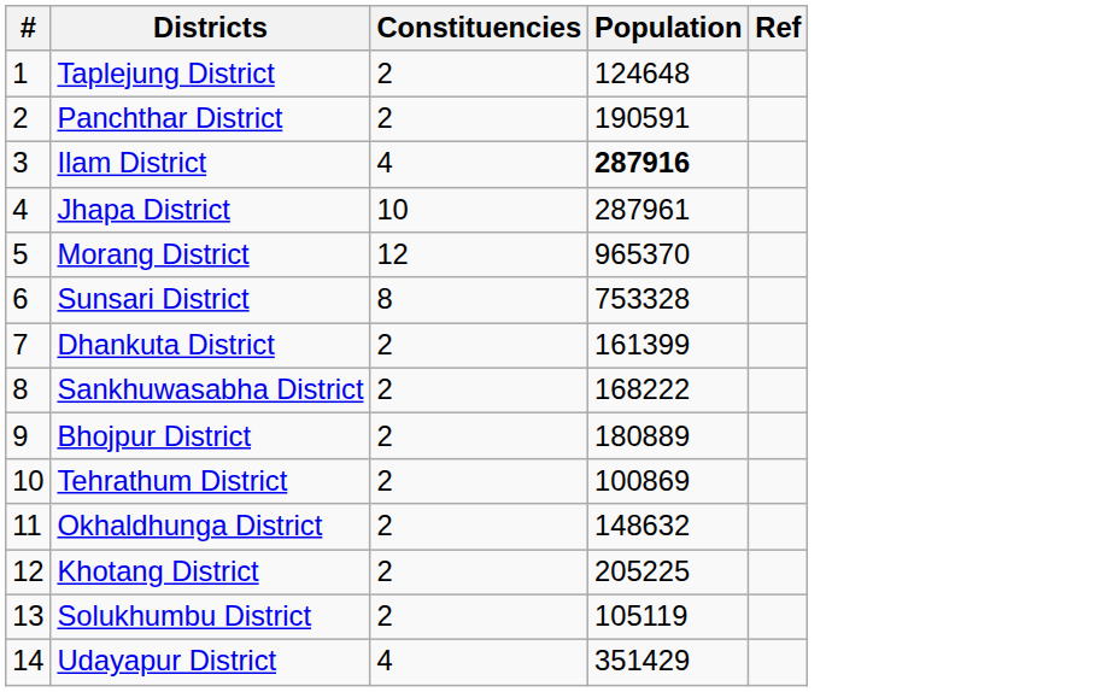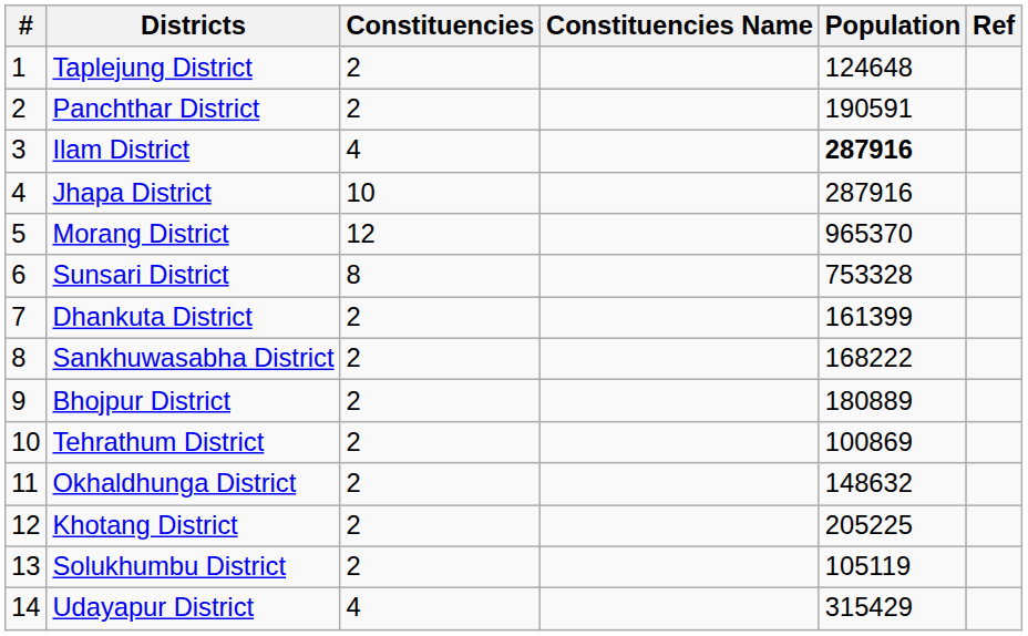 <table class="wikitable sortable">
 <tr>
 <th>#</th>
 <th>Districts</th>
 <th>Constituencies</th>
+<th>Constituencies Name</th>
 <th>Population</th>
 <th>Ref</th>
 </tr>
 <tr>
 <td>1</td>
 <td><a href='#'>Taplejung District</a></td>
 <td>2</td>
+<td></td>
 <td>124648</td>
 <td></td>
 </tr>
 <tr>
 <td>2</td>
 <td><a href='#'>Panchthar District</a></td>
 <td>2</td>
+<td></td>
 <td>190591</td>
 <td></td>
 </tr>
 <tr>
 <td>3</td>
 <td><a href='#'>Ilam District</a></td>
 <td>4</td>
+<td></td>
 <td><strong>287916</strong></td>
 <td></td>
 </tr>
 <tr>
 <td>4</td>
 <td><a href='#'>Jhapa District</a></td>
 <td>10</td>
-<td>287961</td>
+<td></td>
+<td>287916</td>
 <td></td>
 </tr>
 <tr>
 <td>5</td>
 <td><a href='#'>Morang District</a></td>
 <td>12</td>
+<td></td>
 <td>965370</td>
 <td></td>
 </tr>
 <tr>
 <td>6</td>
 <td><a href='#'>Sunsari District</a></td>
 <td>8</td>
+<td></td>
 <td>753328</td>
 <td></td>
 </tr>
 <tr>
 <td>7</td>
 <td><a href='#'>Dhankuta District</a></td>
 <td>2</td>
+<td></td>
 <td>161399</td>
 <td></td>
 </tr>
 <tr>
 <td>8</td>
 <td><a href='#'>Sankhuwasabha District</a></td>
 <td>2</td>
+<td></td>
 <td>168222</td>
 <td></td>
 </tr>
 <tr>
 <td>9</td>
 <td><a href='#'>Bhojpur District</a></td>
 <td>2</td>
+<td></td>
 <td>180889</td>
 <td></td>
 </tr>
 <tr>
 <td>10</td>
 <td><a href='#'>Tehrathum District</a></td>
 <td>2</td>
+<td></td>
 <td>100869</td>
 <td></td>
 </tr>
 <tr>
 <td>11</td>
 <td><a href='#'>Okhaldhunga District</a></td>
 <td>2</td>
+<td></td>
 <td>148632</td>
 <td></td>
 </tr>
 <tr>
 <td>12</td>
 <td><a href='#'>Khotang District</a></td>
 <td>2</td>
+<td></td>
 <td>205225</td>
 <td></td>
 </tr>
 <tr>
 <td>13</td>
 <td><a href='#'>Solukhumbu District</a></td>
 <td>2</td>
+<td></td>
 <td>105119</td>
 <td></td>
 </tr>
 <tr>
 <td>14</td>
 <td><a href='#'>Udayapur District</a></td>
 <td>4</td>
-<td>351429</td>
+<td></td>
+<td>315429</td>
 <td></td>
 </tr>
 </table>
